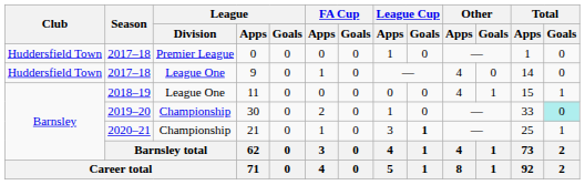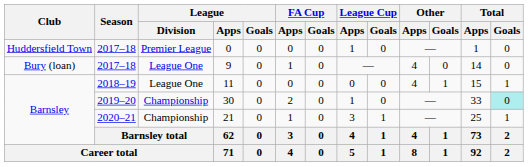 <table class="wikitable" style="text-align:center">
 <tr>
 <th rowspan="2">Club</th>
 <th rowspan="2">Season</th>
 <th colspan="3">League</th>
 <th colspan="2"><a href='#'>FA Cup</a></th>
 <th colspan="2"><a href='#'>League Cup</a></th>
 <th colspan="2">Other</th>
 <th colspan="2">Total</th>
 </tr>
 <tr>
 <th>Division</th>
 <th>Apps</th>
 <th>Goals</th>
 <th>Apps</th>
 <th>Goals</th>
 <th>Apps</th>
 <th>Goals</th>
 <th>Apps</th>
 <th>Goals</th>
 <th>Apps</th>
 <th>Goals</th>
 </tr>
 <tr>
 <td><a href='#'>Huddersfield Town</a></td>
 <td><a href='#'>2017–18</a></td>
 <td><a href='#'>Premier League</a></td>
 <td>0</td>
 <td>0</td>
 <td>0</td>
 <td>0</td>
 <td>1</td>
 <td>0</td>
 <td colspan=2>—</td>
 <td>1</td>
 <td>0</td>
 </tr>
 <tr>
-<td><a href='#'>Huddersfield Town</a></td>
+<td><a href='#'>Bury</a> (loan)</td>
 <td><a href='#'>2017–18</a></td>
 <td><a href='#'>League One</a></td>
 <td>9</td>
 <td>0</td>
 <td>1</td>
 <td>0</td>
 <td colspan=2>—</td>
 <td>4</td>
 <td>0</td>
 <td>14</td>
 <td>0</td>
 </tr>
 <tr>
 <td rowspan="4"><a href='#'>Barnsley</a></td>
 <td><a href='#'>2018–19</a></td>
 <td>League One</td>
 <td>11</td>
 <td>0</td>
 <td>0</td>
 <td>0</td>
 <td>0</td>
 <td>0</td>
 <td>4</td>
 <td>1</td>
 <td>15</td>
 <td>1</td>
 </tr>
 <tr>
 <td><a href='#'>2019–20</a></td>
 <td><a href='#'>Championship</a></td>
 <td>30</td>
 <td>0</td>
 <td>2</td>
 <td>0</td>
 <td>1</td>
 <td>0</td>
 <td colspan=2>—</td>
 <td>33</td>
 <td style="background: paleturquoise;">0</td>
 </tr>
 <tr>
 <td><a href='#'>2020–21</a></td>
 <td>Championship</td>
 <td>21</td>
 <td>0</td>
 <td>1</td>
 <td>0</td>
 <td>3</td>
-<td><strong>1</strong></td>
+<td>1</td>
 <td colspan=2>—</td>
 <td>25</td>
 <td>1</td>
 </tr>
 <tr>
 <th colspan="2">Barnsley total</th>
 <th>62</th>
 <th>0</th>
 <th>3</th>
 <th>0</th>
 <th>4</th>
 <th>1</th>
 <th>4</th>
 <th>1</th>
 <th>73</th>
 <th>2</th>
 </tr>
 <tr>
 <th colspan="3">Career total</th>
 <th>71</th>
 <th>0</th>
 <th>4</th>
 <th>0</th>
 <th>5</th>
 <th>1</th>
 <th>8</th>
 <th>1</th>
 <th>92</th>
 <th>2</th>
 </tr>
 </table>
